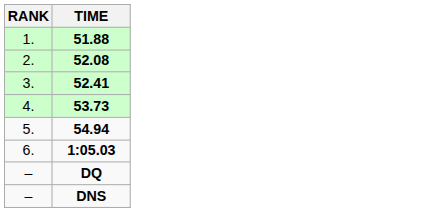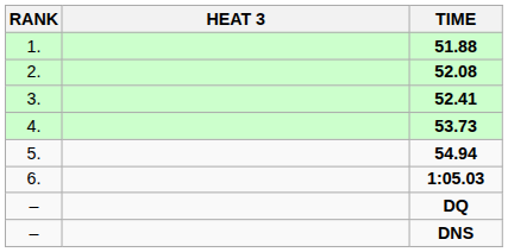 <table class="wikitable" style="border-collapse: collapse; font-size: 90%;">
 <tr>
 <th>RANK</th>
+<th style="width: 20em">HEAT 3</th>
 <th style="width: 5em">TIME</th>
 </tr>
 <tr style="background:#ccffcc;">
 <td align="center">1.</td>
+<td></td>
 <td align="center"><strong>51.88</strong></td>
 </tr>
 <tr style="background:#ccffcc;">
 <td align="center">2.</td>
+<td></td>
 <td align="center"><strong>52.08</strong></td>
 </tr>
 <tr style="background:#ccffcc;">
 <td align="center">3.</td>
+<td></td>
 <td align="center"><strong>52.41</strong></td>
 </tr>
 <tr style="background:#ccffcc;">
 <td align="center">4.</td>
+<td></td>
 <td align="center"><strong>53.73</strong></td>
 </tr>
 <tr>
 <td align="center">5.</td>
+<td></td>
 <td align="center"><strong>54.94</strong></td>
 </tr>
 <tr>
 <td align="center">6.</td>
+<td></td>
 <td align="center"><strong>1:05.03</strong></td>
 </tr>
 <tr>
 <td align="center">–</td>
+<td></td>
 <td align="center"><strong>DQ</strong></td>
 </tr>
 <tr>
 <td align="center">–</td>
+<td></td>
 <td align="center"><strong>DNS</strong></td>
 </tr>
 </table>
